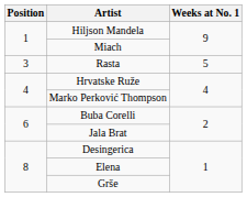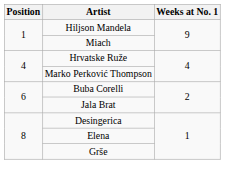 <table class="wikitable plainrowheaders" style="text-align:center;">
 <tr>
 <th>Position </th>
 <th>Artist</th>
 <th>Weeks at No. 1</th>
 </tr>
 <tr>
 <td rowspan="2">1</td>
 <td>Hiljson Mandela</td>
 <td rowspan="2">9</td>
 </tr>
 <tr>
 <td>Miach</td>
-</tr>
-<tr>
-<td rowspan="1">3</td>
-<td>Rasta</td>
-<td rowspan="1">5</td>
 </tr>
 <tr>
 <td rowspan="2">4</td>
 <td>Hrvatske Ruže</td>
 <td rowspan="2">4</td>
 </tr>
 <tr>
 <td>Marko Perković Thompson</td>
 </tr>
 <tr>
 <td rowspan="2">6</td>
 <td>Buba Corelli</td>
 <td rowspan="2">2</td>
 </tr>
 <tr>
 <td>Jala Brat</td>
 </tr>
 <tr>
 <td rowspan="3">8</td>
 <td>Desingerica</td>
 <td rowspan="3">1</td>
 </tr>
 <tr>
 <td>Elena</td>
 </tr>
 <tr>
 <td>Grše</td>
 </tr>
 </table>
